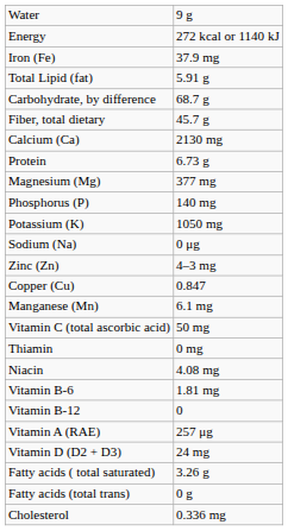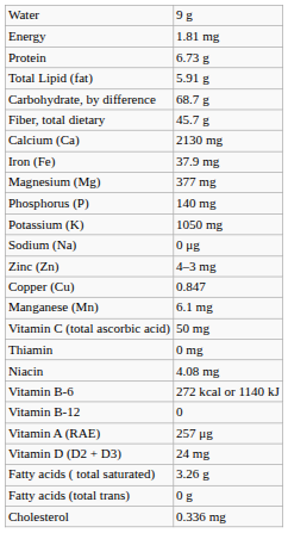 <table class="wikitable">
 <tr>
 <td>Water</td>
 <td>9 g</td>
 </tr>
 <tr>
 <td>Energy</td>
-<td>272 kcal or 1140 kJ</td>
+<td>1.81 mg</td>
 </tr>
 <tr>
-<td>Iron (Fe)</td>
-<td>37.9 mg</td>
+<td>Protein</td>
+<td>6.73 g</td>
 </tr>
 <tr>
 <td>Total Lipid (fat)</td>
 <td>5.91 g</td>
 </tr>
 <tr>
 <td>Carbohydrate, by difference</td>
 <td>68.7 g</td>
 </tr>
 <tr>
 <td>Fiber, total dietary</td>
 <td>45.7 g</td>
 </tr>
 <tr>
 <td>Calcium (Ca)</td>
 <td>2130 mg</td>
 </tr>
 <tr>
-<td>Protein</td>
-<td>6.73 g</td>
+<td>Iron (Fe)</td>
+<td>37.9 mg</td>
 </tr>
 <tr>
 <td>Magnesium (Mg)</td>
 <td>377 mg</td>
 </tr>
 <tr>
 <td>Phosphorus (P)</td>
 <td>140 mg</td>
 </tr>
 <tr>
 <td>Potassium (K)</td>
 <td>1050 mg</td>
 </tr>
 <tr>
 <td>Sodium (Na)</td>
 <td>0 μg</td>
 </tr>
 <tr>
 <td>Zinc (Zn)</td>
 <td>4–3 mg</td>
 </tr>
 <tr>
 <td>Copper (Cu)</td>
 <td>0.847</td>
 </tr>
 <tr>
 <td>Manganese (Mn)</td>
 <td>6.1 mg</td>
 </tr>
 <tr>
 <td>Vitamin C (total ascorbic acid)</td>
 <td>50 mg</td>
 </tr>
 <tr>
 <td>Thiamin</td>
 <td>0 mg</td>
 </tr>
 <tr>
 <td>Niacin</td>
 <td>4.08 mg</td>
 </tr>
 <tr>
 <td>Vitamin B-6</td>
-<td>1.81 mg</td>
+<td>272 kcal or 1140 kJ</td>
 </tr>
 <tr>
 <td>Vitamin B-12</td>
 <td>0</td>
 </tr>
 <tr>
 <td>Vitamin A (RAE)</td>
 <td>257 μg</td>
 </tr>
 <tr>
 <td>Vitamin D (D2 + D3)</td>
 <td>24 mg</td>
 </tr>
 <tr>
 <td>Fatty acids ( total saturated)</td>
 <td>3.26 g</td>
 </tr>
 <tr>
 <td>Fatty acids (total trans)</td>
 <td>0 g</td>
 </tr>
 <tr>
 <td>Cholesterol</td>
 <td>0.336 mg</td>
 </tr>
 </table>
